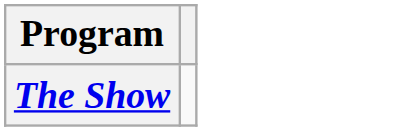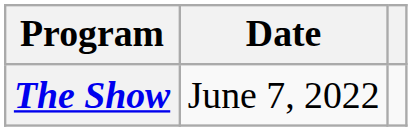 <table class="wikitable plainrowheaders">
 <tr>
 <th scope="col">Program</th>
+<th scope="col">Date</th>
 <th scope="col"></th>
 </tr>
 <tr>
 <th scope="row"><em><a href='#'>The Show</a></em></th>
+<td>June 7, 2022</td>
 <td style="text-align:center"></td>
 </tr>
 </table>
